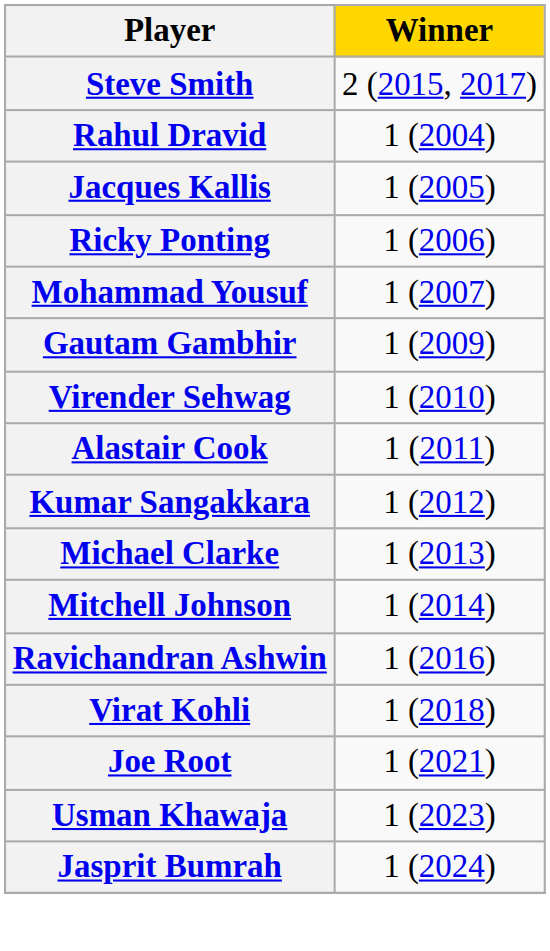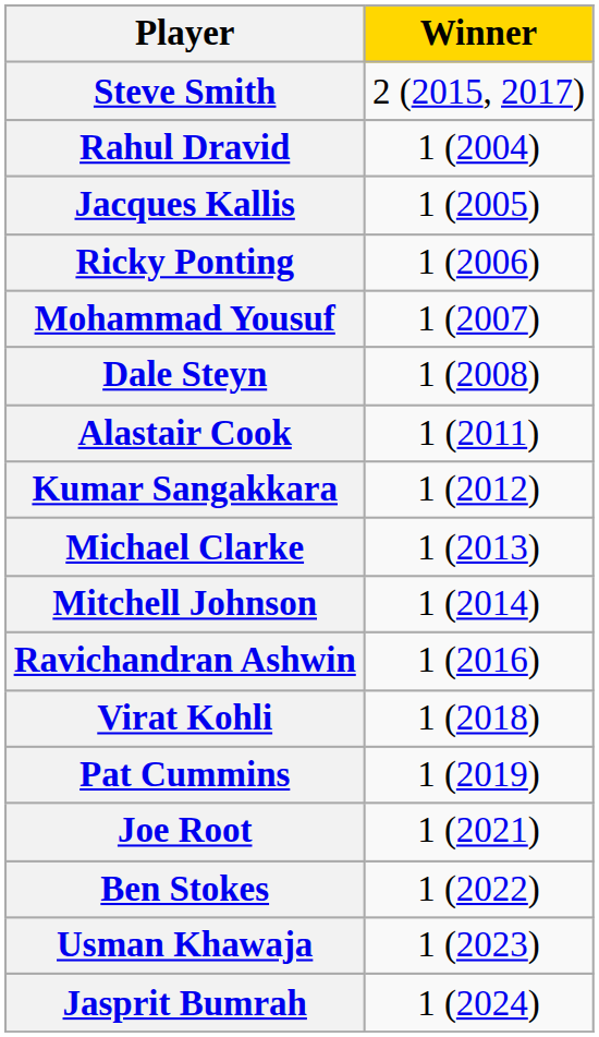 <table class="sortable plainrowheaders wikitable">
 <tr>
 <th scope="col">Player</th>
 <th scope=col style="background-color: gold">Winner</th>
 </tr>
 <tr>
 <th align="left" scope="row"> <a href='#'>Steve Smith</a></th>
 <td style="text-align: center">2 (<a href='#'>2015</a>, <a href='#'>2017</a>)</td>
 </tr>
 <tr>
 <th align="left" scope="row"> <a href='#'>Rahul Dravid</a></th>
 <td style="text-align: center">1 (<a href='#'>2004</a>)</td>
 </tr>
 <tr>
 <th align="left" scope="row"> <a href='#'>Jacques Kallis</a></th>
 <td style="text-align: center">1 (<a href='#'>2005</a>)</td>
 </tr>
 <tr>
 <th align="left" scope="row"> <a href='#'>Ricky Ponting</a></th>
 <td style="text-align: center">1 (<a href='#'>2006</a>)</td>
 </tr>
 <tr>
 <th align="left" scope="row"> <a href='#'>Mohammad Yousuf</a></th>
 <td style="text-align: center">1 (<a href='#'>2007</a>)</td>
 </tr>
 <tr>
-<th align="left" scope="row"> <a href='#'>Gautam Gambhir</a></th>
-<td style="text-align: center">1 (<a href='#'>2009</a>)</td>
-</tr>
-<tr>
-<th align="left" scope="row"> <a href='#'>Virender Sehwag</a></th>
-<td style="text-align: center">1 (<a href='#'>2010</a>)</td>
+<th align="left" scope="row"> <a href='#'>Dale Steyn</a></th>
+<td style="text-align: center">1 (<a href='#'>2008</a>)</td>
 </tr>
 <tr>
 <th align="left" scope="row"> <a href='#'>Alastair Cook</a></th>
 <td style="text-align: center">1 (<a href='#'>2011</a>)</td>
 </tr>
 <tr>
 <th align="left" scope="row"> <a href='#'>Kumar Sangakkara</a></th>
 <td style="text-align: center">1 (<a href='#'>2012</a>)</td>
 </tr>
 <tr>
 <th align="left" scope="row"> <a href='#'>Michael Clarke</a></th>
 <td style="text-align: center">1 (<a href='#'>2013</a>)</td>
 </tr>
 <tr>
 <th align="left" scope="row"> <a href='#'>Mitchell Johnson</a></th>
 <td style="text-align: center">1 (<a href='#'>2014</a>)</td>
 </tr>
 <tr>
 <th align="left" scope="row"> <a href='#'>Ravichandran Ashwin</a></th>
 <td style="text-align: center">1 (<a href='#'>2016</a>)</td>
 </tr>
 <tr>
 <th align="left" scope="row"> <a href='#'>Virat Kohli</a></th>
 <td style="text-align: center">1 (<a href='#'>2018</a>)</td>
 </tr>
 <tr>
+<th align="left" scope="row"> <a href='#'>Pat Cummins</a></th>
+<td style="text-align: center">1 (<a href='#'>2019</a>)</td>
+</tr>
+<tr>
 <th align="left" scope="row"> <a href='#'>Joe Root</a></th>
 <td style="text-align: center">1 (<a href='#'>2021</a>)</td>
+</tr>
+<tr>
+<th align="left" scope="row"> <a href='#'>Ben Stokes</a></th>
+<td style="text-align: center">1 (<a href='#'>2022</a>)</td>
 </tr>
 <tr>
 <th align="left" scope="row"> <a href='#'>Usman Khawaja</a></th>
 <td style="text-align: center">1 (<a href='#'>2023</a>)</td>
 </tr>
 <tr>
 <th align="left" scope="row"> <a href='#'>Jasprit Bumrah</a></th>
 <td style="text-align: center">1 (<a href='#'>2024</a>)</td>
 </tr>
 <tr>
 </tr>
 </table>
